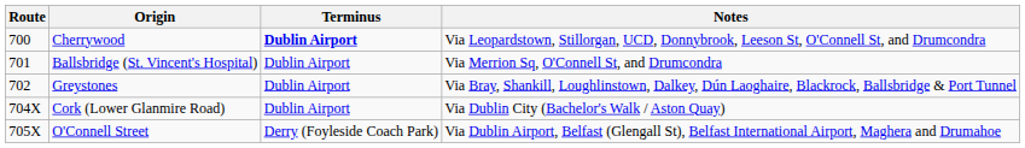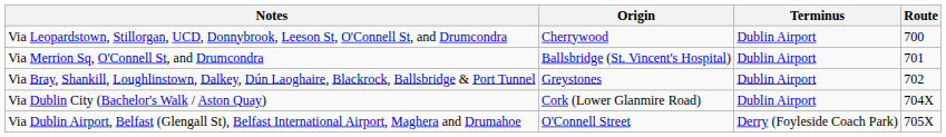 <table class="wikitable">
 <tr>
-<th>Route</th>
+<th>Notes</th>
 <th>Origin</th>
 <th>Terminus</th>
-<th>Notes</th>
+<th>Route</th>
 </tr>
 <tr>
+<td>Via <a href='#'>Leopardstown</a>, <a href='#'>Stillorgan</a>, <a href='#'>UCD</a>, <a href='#'>Donnybrook</a>, <a href='#'>Leeson St</a>, <a href='#'>O'Connell St</a>, and <a href='#'>Drumcondra</a></td>
+<td><a href='#'>Cherrywood</a></td>
+<td><a href='#'>Dublin Airport</a></td>
 <td>700</td>
-<td><a href='#'>Cherrywood</a></td>
-<td><strong><a href='#'>Dublin Airport</a></strong></td>
-<td>Via <a href='#'>Leopardstown</a>, <a href='#'>Stillorgan</a>, <a href='#'>UCD</a>, <a href='#'>Donnybrook</a>, <a href='#'>Leeson St</a>, <a href='#'>O'Connell St</a>, and <a href='#'>Drumcondra</a></td>
 </tr>
 <tr>
-<td>701</td>
+<td>Via <a href='#'>Merrion Sq</a>, <a href='#'>O'Connell St</a>, and <a href='#'>Drumcondra</a></td>
 <td><a href='#'>Ballsbridge</a> (<a href='#'>St. Vincent's Hospital</a>)</td>
 <td><a href='#'>Dublin Airport</a></td>
-<td>Via <a href='#'>Merrion Sq</a>, <a href='#'>O'Connell St</a>, and <a href='#'>Drumcondra</a></td>
+<td>701</td>
 </tr>
 <tr>
-<td>702</td>
+<td>Via <a href='#'>Bray</a>, <a href='#'>Shankill</a>, <a href='#'>Loughlinstown</a>, <a href='#'>Dalkey</a>, <a href='#'>Dún Laoghaire</a>, <a href='#'>Blackrock</a>, <a href='#'>Ballsbridge</a> & <a href='#'>Port Tunnel</a></td>
 <td><a href='#'>Greystones</a></td>
 <td><a href='#'>Dublin Airport</a></td>
-<td>Via <a href='#'>Bray</a>, <a href='#'>Shankill</a>, <a href='#'>Loughlinstown</a>, <a href='#'>Dalkey</a>, <a href='#'>Dún Laoghaire</a>, <a href='#'>Blackrock</a>, <a href='#'>Ballsbridge</a> & <a href='#'>Port Tunnel</a></td>
+<td>702</td>
 </tr>
 <tr>
-<td>704X</td>
+<td>Via <a href='#'>Dublin</a> City (<a href='#'>Bachelor's Walk</a> / <a href='#'>Aston Quay</a>)</td>
 <td><a href='#'>Cork</a> (Lower Glanmire Road)</td>
 <td><a href='#'>Dublin Airport</a></td>
-<td>Via <a href='#'>Dublin</a> City (<a href='#'>Bachelor's Walk</a> / <a href='#'>Aston Quay</a>)</td>
+<td>704X</td>
 </tr>
 <tr>
-<td>705X</td>
+<td>Via <a href='#'>Dublin Airport</a>, <a href='#'>Belfast</a> (Glengall St), <a href='#'>Belfast International Airport</a>, <a href='#'>Maghera</a> and <a href='#'>Drumahoe</a></td>
 <td><a href='#'>O'Connell Street</a></td>
 <td><a href='#'>Derry</a> (Foyleside Coach Park)</td>
-<td>Via <a href='#'>Dublin Airport</a>, <a href='#'>Belfast</a> (Glengall St), <a href='#'>Belfast International Airport</a>, <a href='#'>Maghera</a> and <a href='#'>Drumahoe</a></td>
+<td>705X</td>
 </tr>
 </table>
